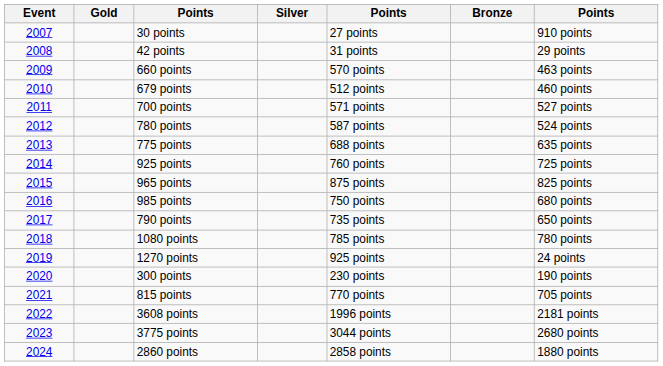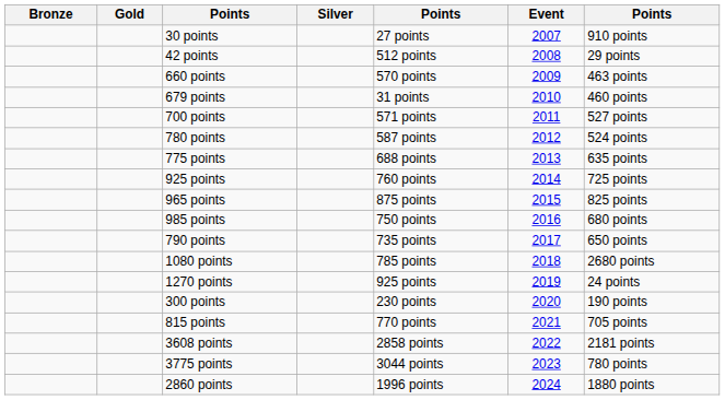 <table class="wikitable sortable" style="font-size: 100%" width="100%">
 <tr>
-<th>Event</th>
+<th>Bronze</th>
 <th>Gold</th>
 <th>Points</th>
 <th>Silver</th>
 <th>Points</th>
-<th>Bronze</th>
+<th>Event</th>
 <th>Points</th>
 </tr>
 <tr>
-<td align="center"><a href='#'>2007</a></td>
+<td></td>
 <td></td>
 <td>30 points</td>
 <td></td>
 <td>27 points</td>
-<td></td>
+<td align="center"><a href='#'>2007</a></td>
 <td>910 points</td>
 </tr>
 <tr>
-<td align="center"><a href='#'>2008</a></td>
+<td></td>
 <td></td>
 <td>42 points</td>
 <td></td>
-<td>31 points</td>
-<td></td>
+<td>512 points</td>
+<td align="center"><a href='#'>2008</a></td>
 <td>29 points</td>
 </tr>
 <tr>
-<td align="center"><a href='#'>2009</a></td>
+<td></td>
 <td></td>
 <td>660 points</td>
 <td></td>
 <td>570 points</td>
-<td></td>
+<td align="center"><a href='#'>2009</a></td>
 <td>463 points</td>
 </tr>
 <tr>
-<td align="center"><a href='#'>2010</a></td>
+<td></td>
 <td></td>
 <td>679 points</td>
 <td></td>
-<td>512 points</td>
-<td></td>
+<td>31 points</td>
+<td align="center"><a href='#'>2010</a></td>
 <td>460 points</td>
 </tr>
 <tr>
-<td align="center"><a href='#'>2011</a></td>
+<td></td>
 <td></td>
 <td>700 points</td>
 <td></td>
 <td>571 points</td>
-<td></td>
+<td align="center"><a href='#'>2011</a></td>
 <td>527 points</td>
 </tr>
 <tr>
-<td align="center"><a href='#'>2012</a></td>
+<td></td>
 <td></td>
 <td>780 points</td>
 <td></td>
 <td>587 points</td>
-<td></td>
+<td align="center"><a href='#'>2012</a></td>
 <td>524 points</td>
 </tr>
 <tr>
-<td align="center"><a href='#'>2013</a></td>
+<td></td>
 <td></td>
 <td>775 points</td>
 <td></td>
 <td>688 points</td>
-<td></td>
+<td align="center"><a href='#'>2013</a></td>
 <td>635 points</td>
 </tr>
 <tr>
-<td align="center"><a href='#'>2014</a></td>
+<td></td>
 <td></td>
 <td>925 points</td>
 <td></td>
 <td>760 points</td>
-<td></td>
+<td align="center"><a href='#'>2014</a></td>
 <td>725 points</td>
 </tr>
 <tr>
-<td align="center"><a href='#'>2015</a></td>
+<td></td>
 <td></td>
 <td>965 points</td>
 <td></td>
 <td>875 points</td>
-<td></td>
+<td align="center"><a href='#'>2015</a></td>
 <td>825 points</td>
 </tr>
 <tr>
-<td align="center"><a href='#'>2016</a></td>
+<td></td>
 <td></td>
 <td>985 points</td>
 <td></td>
 <td>750 points</td>
-<td></td>
+<td align="center"><a href='#'>2016</a></td>
 <td>680 points</td>
 </tr>
 <tr>
-<td align="center"><a href='#'>2017</a></td>
+<td></td>
 <td></td>
 <td>790 points</td>
 <td></td>
 <td>735 points</td>
-<td></td>
+<td align="center"><a href='#'>2017</a></td>
 <td>650 points</td>
 </tr>
 <tr>
-<td align="center"><a href='#'>2018</a></td>
+<td></td>
 <td></td>
 <td>1080 points</td>
 <td></td>
 <td>785 points</td>
-<td></td>
-<td>780 points</td>
+<td align="center"><a href='#'>2018</a></td>
+<td>2680 points</td>
 </tr>
 <tr>
-<td align="center"><a href='#'>2019</a></td>
+<td></td>
 <td></td>
 <td>1270 points</td>
 <td></td>
 <td>925 points</td>
-<td></td>
+<td align="center"><a href='#'>2019</a></td>
 <td>24 points</td>
 </tr>
 <tr>
-<td align="center"><a href='#'>2020</a></td>
+<td></td>
 <td></td>
 <td>300 points</td>
 <td></td>
 <td>230 points</td>
-<td></td>
+<td align="center"><a href='#'>2020</a></td>
 <td>190 points</td>
 </tr>
 <tr>
-<td align="center"><a href='#'>2021</a></td>
+<td></td>
 <td></td>
 <td>815 points</td>
 <td></td>
 <td>770 points</td>
-<td></td>
+<td align="center"><a href='#'>2021</a></td>
 <td>705 points</td>
 </tr>
 <tr>
-<td align="center"><a href='#'>2022</a></td>
+<td></td>
 <td></td>
 <td>3608 points</td>
 <td></td>
-<td>1996 points</td>
-<td></td>
+<td>2858 points</td>
+<td align="center"><a href='#'>2022</a></td>
 <td>2181 points</td>
 </tr>
 <tr>
-<td align="center"><a href='#'>2023</a></td>
+<td></td>
 <td></td>
 <td>3775 points</td>
 <td></td>
 <td>3044 points</td>
-<td></td>
-<td>2680 points</td>
+<td align="center"><a href='#'>2023</a></td>
+<td>780 points</td>
 </tr>
 <tr>
-<td align="center"><a href='#'>2024</a></td>
+<td></td>
 <td></td>
 <td>2860 points</td>
 <td></td>
-<td>2858 points</td>
-<td></td>
+<td>1996 points</td>
+<td align="center"><a href='#'>2024</a></td>
 <td>1880 points</td>
 </tr>
 </table>
